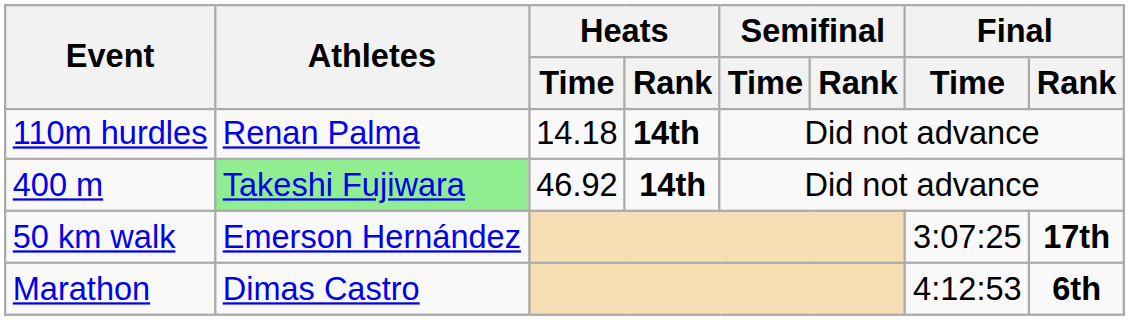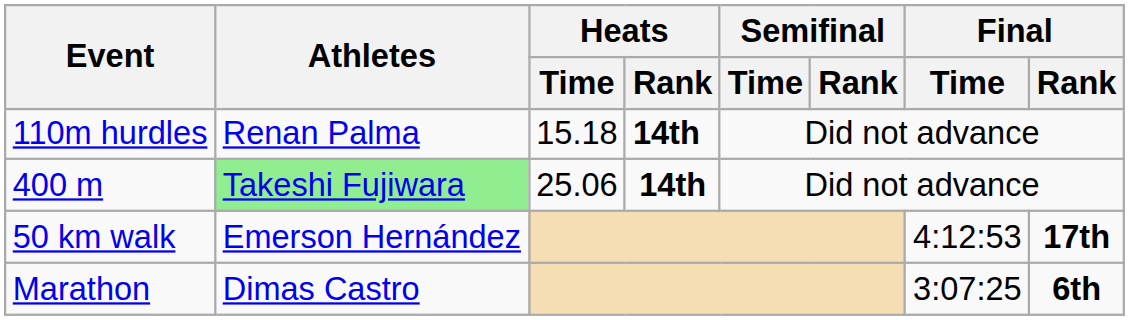 <table class="wikitable" border="1" style="font-size:90%">
 <tr>
 <th rowspan=2>Event</th>
 <th rowspan=2>Athletes</th>
 <th colspan=2>Heats</th>
 <th colspan=2>Semifinal</th>
 <th colspan=2>Final</th>
 </tr>
 <tr>
 <th>Time</th>
 <th>Rank</th>
 <th>Time</th>
 <th>Rank</th>
 <th>Time</th>
 <th>Rank</th>
 </tr>
 <tr>
 <td><a href='#'>110m hurdles</a></td>
 <td><a href='#'>Renan Palma</a></td>
-<td>14.18</td>
+<td>15.18</td>
 <td><strong>14th</strong></td>
 <td align=center colspan="7">Did not advance</td>
 </tr>
 <tr>
 <td><a href='#'>400 m</a></td>
 <td style="background: lightgreen;"><a href='#'>Takeshi Fujiwara</a></td>
-<td>46.92</td>
+<td>25.06</td>
 <td align=center><strong>14th</strong></td>
 <td align=center colspan="7">Did not advance</td>
 </tr>
 <tr>
 <td><a href='#'>50 km walk</a></td>
 <td><a href='#'>Emerson Hernández</a></td>
 <td colspan=4 bgcolor=wheat></td>
-<td>3:07:25</td>
+<td>4:12:53</td>
 <td align=center><strong>17th</strong></td>
 </tr>
 <tr>
 <td><a href='#'>Marathon</a></td>
 <td><a href='#'>Dimas Castro</a></td>
 <td colspan=4 bgcolor=wheat></td>
-<td>4:12:53</td>
+<td>3:07:25</td>
 <td align=center><strong>6th</strong></td>
 </tr>
 </table>
